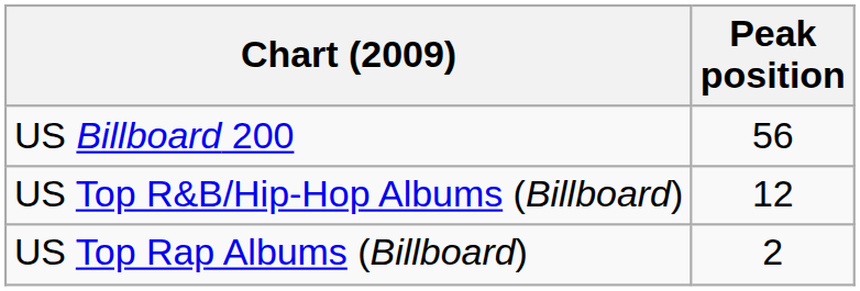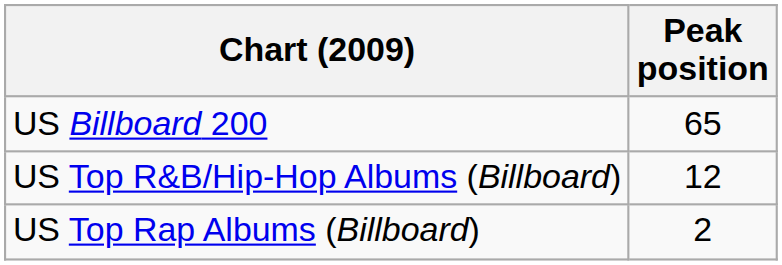 <table class="wikitable sortable">
 <tr>
 <th>Chart (2009)</th>
 <th>Peak<br>position</th>
 </tr>
 <tr>
 <td>US <a href='#'><em>Billboard</em> 200</a></td>
-<td align="center">56</td>
+<td align="center">65</td>
 </tr>
 <tr>
 <td>US <a href='#'>Top R&B/Hip-Hop Albums</a> (<em>Billboard</em>)</td>
 <td align="center">12</td>
 </tr>
 <tr>
 <td>US <a href='#'>Top Rap Albums</a> (<em>Billboard</em>)</td>
 <td align="center">2</td>
 </tr>
 </table>
